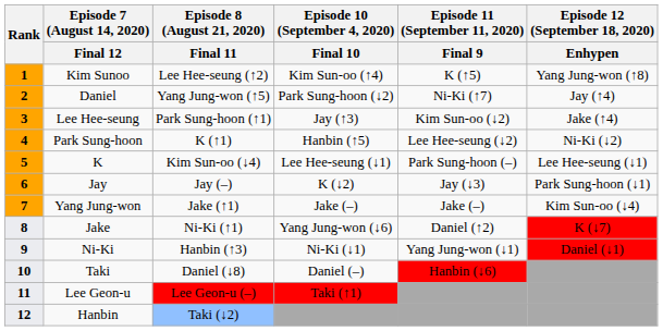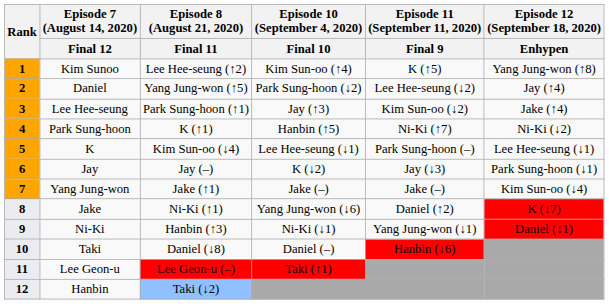 <table class="wikitable" style="text-align:center;">
 <tr>
 <th rowspan="2">Rank</th>
 <th>Episode 7<br>(August 14, 2020)</th>
 <th>Episode 8<br>(August 21, 2020)</th>
 <th>Episode 10<br>(September 4, 2020)</th>
 <th>Episode 11<br>(September 11, 2020)</th>
 <th>Episode 12<br>(September 18, 2020)</th>
 </tr>
 <tr>
 <th>Final 12</th>
 <th>Final 11</th>
 <th>Final 10</th>
 <th>Final 9</th>
 <th>Enhypen</th>
 </tr>
 <tr>
 <td style="background:orange;"><strong>1</strong></td>
 <td>Kim Sunoo</td>
 <td>Lee Hee-seung (↑2)</td>
 <td>Kim Sun-oo (↑4)</td>
 <td>K (↑5)</td>
 <td>Yang Jung-won (↑8)</td>
 </tr>
 <tr>
 <td style="background:orange;"><strong>2</strong></td>
 <td>Daniel</td>
 <td>Yang Jung-won (↑5)</td>
 <td>Park Sung-hoon (↓2)</td>
-<td>Ni-Ki (↑7)</td>
+<td>Lee Hee-seung (↓2)</td>
 <td>Jay (↑4)</td>
 </tr>
 <tr>
 <td style="background:orange;"><strong>3</strong></td>
 <td>Lee Hee-seung</td>
 <td>Park Sung-hoon (↑1)</td>
 <td>Jay (↑3)</td>
 <td>Kim Sun-oo (↓2)</td>
 <td>Jake (↑4)</td>
 </tr>
 <tr>
 <td style="background:orange;"><strong>4</strong></td>
 <td>Park Sung-hoon</td>
 <td>K (↑1)</td>
 <td>Hanbin (↑5)</td>
-<td>Lee Hee-seung (↓2)</td>
+<td>Ni-Ki (↑7)</td>
 <td>Ni-Ki (↓2)</td>
 </tr>
 <tr>
 <td style="background:orange;"><strong>5</strong></td>
 <td>K</td>
 <td>Kim Sun-oo (↓4)</td>
 <td>Lee Hee-seung (↓1)</td>
 <td>Park Sung-hoon (–)</td>
 <td>Lee Hee-seung (↓1)</td>
 </tr>
 <tr>
 <td style="background:orange;"><strong>6</strong></td>
 <td>Jay</td>
 <td>Jay (–)</td>
 <td>K (↓2)</td>
 <td>Jay (↓3)</td>
 <td>Park Sung-hoon (↓1)</td>
 </tr>
 <tr>
 <td style="background:orange;"><strong>7</strong></td>
 <td>Yang Jung-won</td>
 <td>Jake (↑1)</td>
 <td>Jake (–)</td>
 <td>Jake (–)</td>
 <td>Kim Sun-oo (↓4)</td>
 </tr>
 <tr>
 <td style="background:#EBECF0;"><strong>8</strong></td>
 <td>Jake</td>
 <td>Ni-Ki (↑1)</td>
 <td>Yang Jung-won (↓6)</td>
 <td>Daniel (↑2)</td>
 <td style="background:red">K (↓7)</td>
 </tr>
 <tr>
 <td style="background:#EBECF0;"><strong>9</strong></td>
 <td>Ni-Ki</td>
 <td>Hanbin (↑3)</td>
 <td>Ni-Ki (↓1)</td>
 <td>Yang Jung-won (↓1)</td>
 <td style="background:red">Daniel (↓1)</td>
 </tr>
 <tr>
 <td style="background:#EBECF0;"><strong>10</strong></td>
 <td>Taki</td>
 <td>Daniel (↓8)</td>
 <td>Daniel (–)</td>
 <td style="background:red">Hanbin (↓6)</td>
 <td style="background:darkgray;"></td>
 </tr>
 <tr>
 <td style="background:#EBECF0;"><strong>11</strong></td>
 <td>Lee Geon-u</td>
 <td style="background:red">Lee Geon-u (–)</td>
 <td style="background:red">Taki (↑1)</td>
 <td style="background:darkgray;"></td>
 <td style="background:darkgray;"></td>
 </tr>
 <tr>
 <td style="background:#EBECF0;"><strong>12</strong></td>
 <td>Hanbin</td>
 <td style="background:#90C0FF;">Taki (↓2)</td>
 <td style="background:darkgray;"></td>
 <td style="background:darkgray;"></td>
 <td style="background:darkgray;"></td>
 </tr>
 </table>
